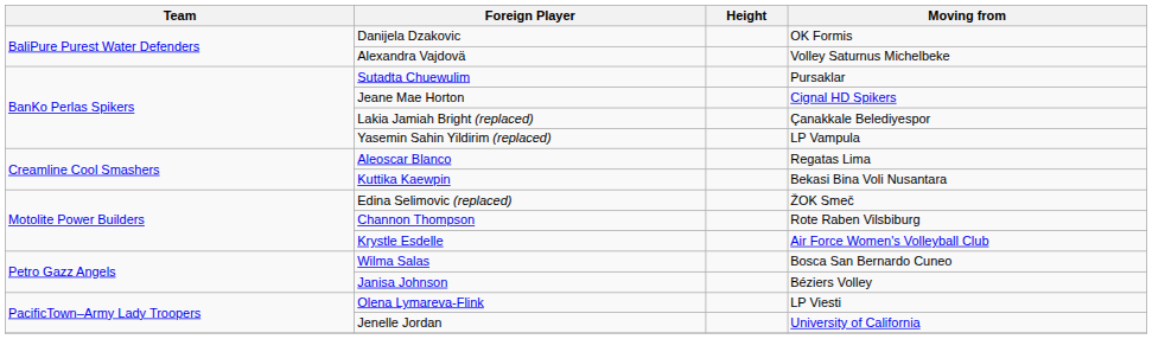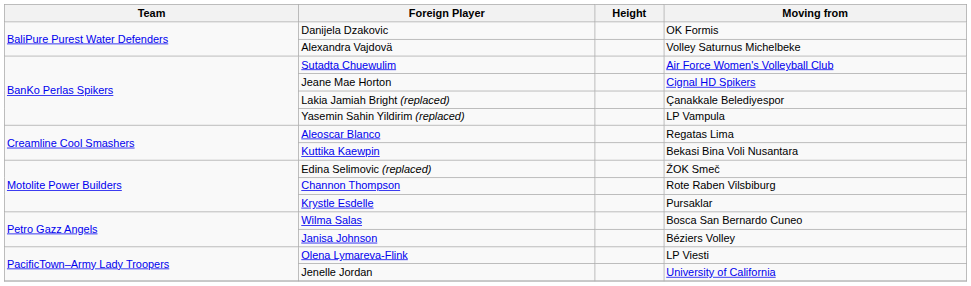 <table class="wikitable sortable" style="border-collapse: collapse; font-size:90%; text-align: center" width=80%>
 <tr>
 <th>Team</th>
 <th>Foreign Player</th>
 <th>Height</th>
 <th>Moving from</th>
 </tr>
 <tr>
 <td rowspan=2 align=left><a href='#'>BaliPure Purest Water Defenders</a></td>
 <td align=left> Danijela Dzakovic</td>
 <td align=left></td>
 <td align=left> OK Formis</td>
 </tr>
 <tr>
 <td align=left> Alexandra Vajdovä</td>
 <td align=left></td>
 <td align=left> Volley Saturnus Michelbeke</td>
 </tr>
 <tr>
 <td rowspan=4 align=left><a href='#'>BanKo Perlas Spikers</a></td>
 <td align=left> <a href='#'>Sutadta Chuewulim</a></td>
 <td align=left></td>
-<td align=left> Pursaklar</td>
+<td align=left> <a href='#'>Air Force Women's Volleyball Club</a></td>
 </tr>
 <tr>
 <td align=left> Jeane Mae Horton</td>
 <td align=left></td>
 <td align=left> <a href='#'>Cignal HD Spikers</a></td>
 </tr>
 <tr>
 <td align=left> Lakia Jamiah Bright <em>(replaced)</em></td>
 <td align=left></td>
 <td align=left> Çanakkale Belediyespor</td>
 </tr>
 <tr>
 <td align=left> Yasemin Sahin Yildirim <em>(replaced)</em></td>
 <td align=left></td>
 <td align=left> LP Vampula</td>
 </tr>
 <tr>
 <td rowspan=2 align=left><a href='#'>Creamline Cool Smashers</a></td>
 <td align=left> <a href='#'>Aleoscar Blanco</a></td>
 <td align=left></td>
 <td align=left> Regatas Lima</td>
 </tr>
 <tr>
 <td align=left> <a href='#'>Kuttika Kaewpin</a></td>
 <td align=left></td>
 <td align=left> Bekasi Bina Voli Nusantara</td>
 </tr>
 <tr>
 <td rowspan=3 align=left><a href='#'>Motolite Power Builders</a></td>
 <td align=left> Edina Selimovic     <em>(replaced)</em></td>
 <td align=left></td>
 <td align=left> ŽOK Smeč</td>
 </tr>
 <tr>
 <td align=left> <a href='#'>Channon Thompson</a></td>
 <td align=left></td>
 <td align=left> Rote Raben Vilsbiburg</td>
 </tr>
 <tr>
 <td align=left> <a href='#'>Krystle Esdelle</a></td>
 <td align=left></td>
-<td align=left> <a href='#'>Air Force Women's Volleyball Club</a></td>
+<td align=left> Pursaklar</td>
 </tr>
 <tr>
 <td rowspan=2 align=left><a href='#'>Petro Gazz Angels</a></td>
 <td align=left> <a href='#'>Wilma Salas</a></td>
 <td align=left></td>
 <td align=left> Bosca San Bernardo Cuneo</td>
 </tr>
 <tr>
 <td align=left> <a href='#'>Janisa Johnson</a></td>
 <td align=left></td>
 <td align=left> Béziers Volley</td>
 </tr>
 <tr>
 <td rowspan=2 align=left><a href='#'>PacificTown–Army Lady Troopers</a></td>
 <td align=left> <a href='#'>Olena Lymareva-Flink</a></td>
 <td align=left></td>
 <td align=left> LP Viesti</td>
 </tr>
 <tr>
 <td align=left> Jenelle Jordan</td>
 <td align=left></td>
 <td align=left> <a href='#'>University of California</a></td>
 </tr>
 <tr>
 </tr>
 </table>
